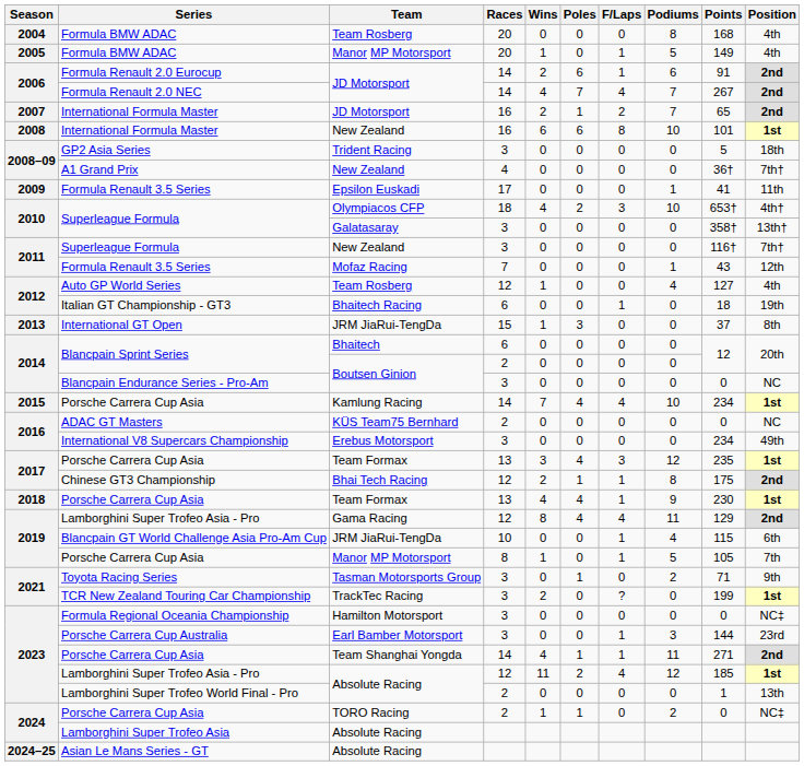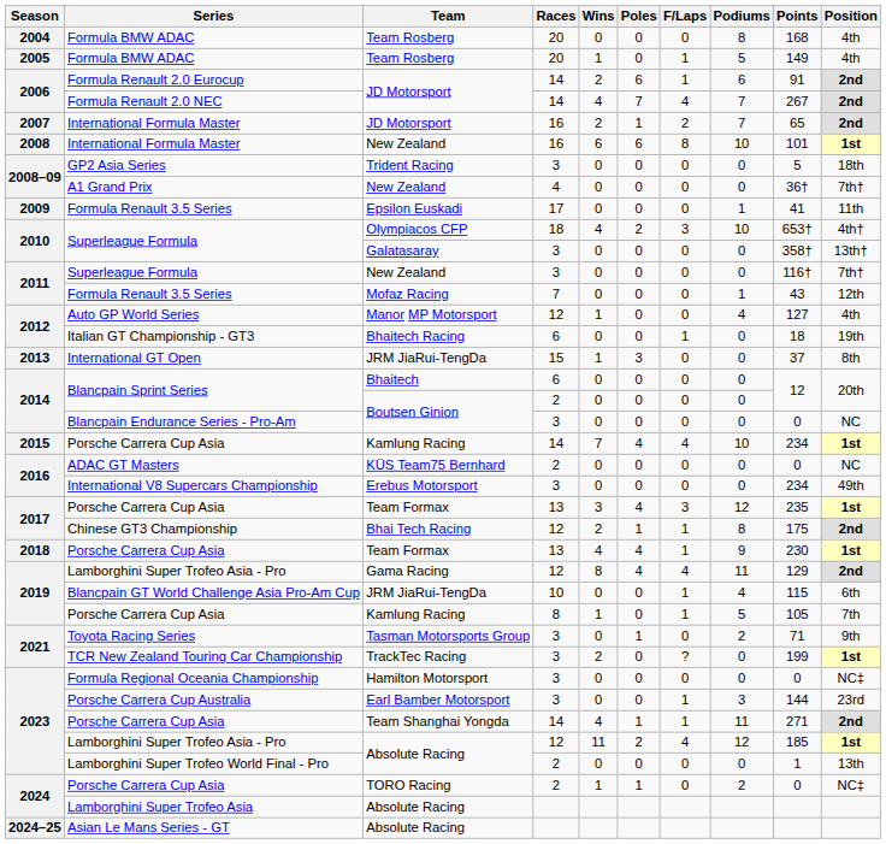 <table class="wikitable" style="font-size: 90%; text-align:center">
 <tr>
 <th>Season</th>
 <th>Series</th>
 <th>Team</th>
 <th>Races</th>
 <th>Wins</th>
 <th>Poles</th>
 <th>F/Laps</th>
 <th>Podiums</th>
 <th>Points</th>
 <th>Position</th>
 </tr>
 <tr>
 <th>2004</th>
 <td align=left><a href='#'>Formula BMW ADAC</a></td>
 <td align=left><a href='#'>Team Rosberg</a></td>
 <td>20</td>
 <td>0</td>
 <td>0</td>
 <td>0</td>
 <td>8</td>
 <td>168</td>
 <td>4th</td>
 </tr>
 <tr>
 <th>2005</th>
 <td align=left><a href='#'>Formula BMW ADAC</a></td>
-<td align=left><a href='#'>Manor</a> <a href='#'>MP Motorsport</a></td>
+<td align=left><a href='#'>Team Rosberg</a></td>
 <td>20</td>
 <td>1</td>
 <td>0</td>
 <td>1</td>
 <td>5</td>
 <td>149</td>
 <td>4th</td>
 </tr>
 <tr>
 <th rowspan=2>2006</th>
 <td align=left><a href='#'>Formula Renault 2.0 Eurocup</a></td>
 <td align=left rowspan=2><a href='#'>JD Motorsport</a></td>
 <td>14</td>
 <td>2</td>
 <td>6</td>
 <td>1</td>
 <td>6</td>
 <td>91</td>
 <td style="background:#DFDFDF;"><strong>2nd</strong></td>
 </tr>
 <tr>
 <td align=left><a href='#'>Formula Renault 2.0 NEC</a></td>
 <td>14</td>
 <td>4</td>
 <td>7</td>
 <td>4</td>
 <td>7</td>
 <td>267</td>
 <td style="background:#DFDFDF;"><strong>2nd</strong></td>
 </tr>
 <tr>
 <th>2007</th>
 <td align=left><a href='#'>International Formula Master</a></td>
 <td align=left><a href='#'>JD Motorsport</a></td>
 <td>16</td>
 <td>2</td>
 <td>1</td>
 <td>2</td>
 <td>7</td>
 <td>65</td>
 <td style="background:#DFDFDF;"><strong>2nd</strong></td>
 </tr>
 <tr>
 <th>2008</th>
 <td align=left><a href='#'>International Formula Master</a></td>
 <td align=left>New Zealand</td>
 <td>16</td>
 <td>6</td>
 <td>6</td>
 <td>8</td>
 <td>10</td>
 <td>101</td>
 <td style="background:#FFFFBF;"><strong>1st</strong></td>
 </tr>
 <tr>
 <th rowspan=2>2008–09</th>
 <td align=left><a href='#'>GP2 Asia Series</a></td>
 <td align=left><a href='#'>Trident Racing</a></td>
 <td>3</td>
 <td>0</td>
 <td>0</td>
 <td>0</td>
 <td>0</td>
 <td>5</td>
 <td>18th</td>
 </tr>
 <tr>
 <td align=left><a href='#'>A1 Grand Prix</a></td>
 <td align=left><a href='#'>New Zealand</a></td>
 <td>4</td>
 <td>0</td>
 <td>0</td>
 <td>0</td>
 <td>0</td>
 <td>36†</td>
 <td>7th†</td>
 </tr>
 <tr>
 <th>2009</th>
 <td align=left><a href='#'>Formula Renault 3.5 Series</a></td>
 <td align=left><a href='#'>Epsilon Euskadi</a></td>
 <td>17</td>
 <td>0</td>
 <td>0</td>
 <td>0</td>
 <td>1</td>
 <td>41</td>
 <td>11th</td>
 </tr>
 <tr>
 <th rowspan=2>2010</th>
 <td align=left rowspan=2><a href='#'>Superleague Formula</a></td>
 <td align=left><a href='#'>Olympiacos CFP</a></td>
 <td>18</td>
 <td>4</td>
 <td>2</td>
 <td>3</td>
 <td>10</td>
 <td>653†</td>
 <td>4th†</td>
 </tr>
 <tr>
 <td align=left><a href='#'>Galatasaray</a></td>
 <td>3</td>
 <td>0</td>
 <td>0</td>
 <td>0</td>
 <td>0</td>
 <td>358†</td>
 <td>13th†</td>
 </tr>
 <tr>
 <th rowspan=2>2011</th>
 <td align=left><a href='#'>Superleague Formula</a></td>
 <td align=left>New Zealand</td>
 <td>3</td>
 <td>0</td>
 <td>0</td>
 <td>0</td>
 <td>0</td>
 <td>116†</td>
 <td>7th†</td>
 </tr>
 <tr>
 <td align=left><a href='#'>Formula Renault 3.5 Series</a></td>
 <td align=left><a href='#'>Mofaz Racing</a></td>
 <td>7</td>
 <td>0</td>
 <td>0</td>
 <td>0</td>
 <td>1</td>
 <td>43</td>
 <td>12th</td>
 </tr>
 <tr>
 <th rowspan=2>2012</th>
 <td align=left><a href='#'>Auto GP World Series</a></td>
-<td align=left><a href='#'>Team Rosberg</a></td>
+<td align=left><a href='#'>Manor</a> <a href='#'>MP Motorsport</a></td>
 <td>12</td>
 <td>1</td>
 <td>0</td>
 <td>0</td>
 <td>4</td>
 <td>127</td>
 <td>4th</td>
 </tr>
 <tr>
 <td align=left>Italian GT Championship - GT3</td>
 <td align=left><a href='#'>Bhaitech Racing</a></td>
 <td>6</td>
 <td>0</td>
 <td>0</td>
 <td>1</td>
 <td>0</td>
 <td>18</td>
 <td>19th</td>
 </tr>
 <tr>
 <th>2013</th>
 <td align=left><a href='#'>International GT Open</a></td>
 <td align=left>JRM JiaRui-TengDa</td>
 <td>15</td>
 <td>1</td>
 <td>3</td>
 <td>0</td>
 <td>0</td>
 <td>37</td>
 <td>8th</td>
 </tr>
 <tr>
 <th rowspan=3>2014</th>
 <td align=left rowspan=2><a href='#'>Blancpain Sprint Series</a></td>
 <td align=left><a href='#'>Bhaitech</a></td>
 <td>6</td>
 <td>0</td>
 <td>0</td>
 <td>0</td>
 <td>0</td>
 <td rowspan=2>12</td>
 <td rowspan=2>20th</td>
 </tr>
 <tr>
 <td align=left rowspan=2><a href='#'>Boutsen Ginion</a></td>
 <td>2</td>
 <td>0</td>
 <td>0</td>
 <td>0</td>
 <td>0</td>
 </tr>
 <tr>
 <td align=left><a href='#'>Blancpain Endurance Series - Pro-Am</a></td>
 <td>3</td>
 <td>0</td>
 <td>0</td>
 <td>0</td>
 <td>0</td>
 <td>0</td>
 <td>NC</td>
 </tr>
 <tr>
 <th>2015</th>
 <td align=left>Porsche Carrera Cup Asia</td>
 <td align=left>Kamlung Racing</td>
 <td>14</td>
 <td>7</td>
 <td>4</td>
 <td>4</td>
 <td>10</td>
 <td>234</td>
 <td style="background:#FFFFBF;"><strong>1st</strong></td>
 </tr>
 <tr>
 <th rowspan="2">2016</th>
 <td align=left><a href='#'>ADAC GT Masters</a></td>
 <td align=left><a href='#'>KÜS Team75 Bernhard</a></td>
 <td>2</td>
 <td>0</td>
 <td>0</td>
 <td>0</td>
 <td>0</td>
 <td>0</td>
 <td>NC</td>
 </tr>
 <tr>
 <td align=left><a href='#'>International V8 Supercars Championship</a></td>
 <td align=left><a href='#'>Erebus Motorsport</a></td>
 <td>3</td>
 <td>0</td>
 <td>0</td>
 <td>0</td>
 <td>0</td>
 <td>234</td>
 <td>49th</td>
 </tr>
 <tr>
 <th rowspan=2>2017</th>
 <td align=left>Porsche Carrera Cup Asia</td>
 <td align=left>Team Formax</td>
 <td>13</td>
 <td>3</td>
 <td>4</td>
 <td>3</td>
 <td>12</td>
 <td>235</td>
 <td style="background:#FFFFBF;"><strong>1st</strong></td>
 </tr>
 <tr>
 <td align=left>Chinese GT3 Championship</td>
 <td align=left><a href='#'>Bhai Tech Racing</a></td>
 <td>12</td>
 <td>2</td>
 <td>1</td>
 <td>1</td>
 <td>8</td>
 <td>175</td>
 <td style="background:#DFDFDF;"><strong>2nd</strong></td>
 </tr>
 <tr>
 <th>2018</th>
 <td align=left><a href='#'>Porsche Carrera Cup Asia</a></td>
 <td align=left>Team Formax</td>
 <td>13</td>
 <td>4</td>
 <td>4</td>
 <td>1</td>
 <td>9</td>
 <td>230</td>
 <td style="background:#FFFFBF;"><strong>1st</strong></td>
 </tr>
 <tr>
 <th rowspan=3>2019</th>
 <td align=left>Lamborghini Super Trofeo Asia - Pro</td>
 <td align=left>Gama Racing</td>
 <td>12</td>
 <td>8</td>
 <td>4</td>
 <td>4</td>
 <td>11</td>
 <td>129</td>
 <td style="background:#DFDFDF;"><strong>2nd</strong></td>
 </tr>
 <tr>
 <td align=left nowrap><a href='#'>Blancpain GT World Challenge Asia Pro-Am Cup</a></td>
 <td align=left>JRM JiaRui-TengDa</td>
 <td>10</td>
 <td>0</td>
 <td>0</td>
 <td>1</td>
 <td>4</td>
 <td>115</td>
 <td>6th</td>
 </tr>
 <tr>
 <td align=left>Porsche Carrera Cup Asia</td>
-<td align=left><a href='#'>Manor</a> <a href='#'>MP Motorsport</a></td>
+<td align=left>Kamlung Racing</td>
 <td>8</td>
 <td>1</td>
 <td>0</td>
 <td>1</td>
 <td>5</td>
 <td>105</td>
 <td>7th</td>
 </tr>
 <tr>
 <th rowspan=2>2021</th>
 <td align=left><a href='#'>Toyota Racing Series</a></td>
 <td align=left><a href='#'>Tasman Motorsports Group</a></td>
 <td>3</td>
 <td>0</td>
 <td>1</td>
 <td>0</td>
 <td>2</td>
 <td>71</td>
 <td>9th</td>
 </tr>
 <tr>
 <td align=left><a href='#'>TCR New Zealand Touring Car Championship</a></td>
 <td align=left>TrackTec Racing</td>
 <td>3</td>
 <td>2</td>
 <td>0</td>
 <td>?</td>
 <td>0</td>
 <td>199</td>
 <td style=background:#ffffbf><strong>1st</strong></td>
 </tr>
 <tr>
 <th rowspan="5">2023</th>
 <td align=left><a href='#'>Formula Regional Oceania Championship</a></td>
 <td align=left>Hamilton Motorsport</td>
 <td>3</td>
 <td>0</td>
 <td>0</td>
 <td>0</td>
 <td>0</td>
 <td>0</td>
 <td>NC‡</td>
 </tr>
 <tr>
 <td align=left><a href='#'>Porsche Carrera Cup Australia</a></td>
 <td align=left><a href='#'>Earl Bamber Motorsport</a></td>
 <td>3</td>
 <td>0</td>
 <td>0</td>
 <td>1</td>
 <td>3</td>
 <td>144</td>
 <td>23rd</td>
 </tr>
 <tr>
 <td align=left><a href='#'>Porsche Carrera Cup Asia</a></td>
 <td align=left>Team Shanghai Yongda</td>
 <td>14</td>
 <td>4</td>
 <td>1</td>
 <td>1</td>
 <td>11</td>
 <td>271</td>
 <td style="background:#DFDFDF;"><strong>2nd</strong></td>
 </tr>
 <tr>
 <td align=left>Lamborghini Super Trofeo Asia - Pro</td>
 <td rowspan="2" align=left>Absolute Racing</td>
 <td>12</td>
 <td>11</td>
 <td>2</td>
 <td>4</td>
 <td>12</td>
 <td>185</td>
 <td style=background:#ffffbf><strong>1st</strong></td>
 </tr>
 <tr>
 <td align="left">Lamborghini Super Trofeo World Final - Pro</td>
 <td>2</td>
 <td>0</td>
 <td>0</td>
 <td>0</td>
 <td>0</td>
 <td>1</td>
 <td>13th</td>
 </tr>
 <tr>
 <th rowspan="2">2024</th>
 <td align=left><a href='#'>Porsche Carrera Cup Asia</a></td>
 <td align=left>TORO Racing</td>
 <td>2</td>
 <td>1</td>
 <td>1</td>
 <td>0</td>
 <td>2</td>
 <td>0</td>
 <td>NC‡</td>
 </tr>
 <tr>
 <td align=left><a href='#'>Lamborghini Super Trofeo Asia</a></td>
 <td align=left>Absolute Racing</td>
 <td></td>
 <td></td>
 <td></td>
 <td></td>
 <td></td>
 <td></td>
 <td></td>
 </tr>
 <tr>
 <th nowrap>2024–25</th>
 <td align=left><a href='#'>Asian Le Mans Series - GT</a></td>
 <td align=left nowrap>Absolute Racing</td>
 <td></td>
 <td></td>
 <td></td>
 <td></td>
 <td></td>
 <td></td>
 <td></td>
 </tr>
 </table>
